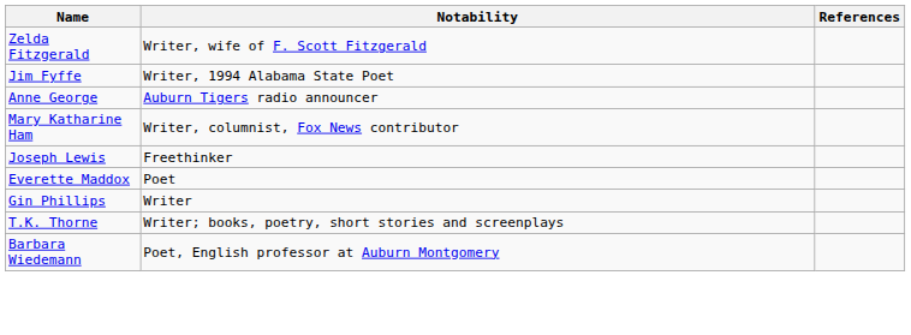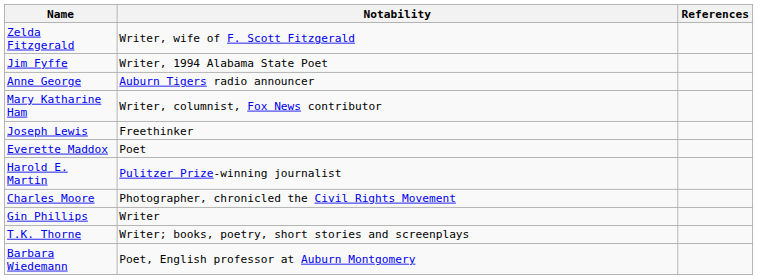 <table class="wikitable sortable">
 <tr>
 <th width="15%">Name</th>
 <th width="75%">Notability</th>
 <th width="10%" class="unsortable">References</th>
 </tr>
 <tr>
 <td><a href='#'>Zelda Fitzgerald</a></td>
 <td>Writer, wife of <a href='#'>F. Scott Fitzgerald</a></td>
 <td></td>
 </tr>
 <tr>
 <td><a href='#'>Jim Fyffe</a></td>
 <td>Writer, 1994 Alabama State Poet</td>
 <td></td>
 </tr>
 <tr>
 <td><a href='#'>Anne George</a></td>
 <td><a href='#'>Auburn Tigers</a> radio announcer</td>
 <td></td>
 </tr>
 <tr>
 <td><a href='#'>Mary Katharine Ham</a></td>
 <td>Writer, columnist, <a href='#'>Fox News</a> contributor</td>
 <td></td>
 </tr>
 <tr>
 <td><a href='#'>Joseph Lewis</a></td>
 <td>Freethinker</td>
 <td></td>
 </tr>
 <tr>
 <td><a href='#'>Everette Maddox</a></td>
 <td>Poet</td>
 <td></td>
 </tr>
 <tr>
+<td><a href='#'>Harold E. Martin</a></td>
+<td><a href='#'>Pulitzer Prize</a>-winning journalist</td>
+<td></td>
+</tr>
+<tr>
+<td><a href='#'>Charles Moore</a></td>
+<td>Photographer, chronicled the <a href='#'>Civil Rights Movement</a></td>
+<td></td>
+</tr>
+<tr>
 <td><a href='#'>Gin Phillips</a></td>
 <td>Writer</td>
 <td></td>
 </tr>
 <tr>
 <td><a href='#'>T.K. Thorne</a></td>
 <td>Writer; books, poetry, short stories and screenplays</td>
 <td></td>
 </tr>
 <tr>
 <td><a href='#'>Barbara Wiedemann</a></td>
 <td>Poet, English professor at <a href='#'>Auburn Montgomery</a></td>
 <td></td>
 </tr>
 </table>
